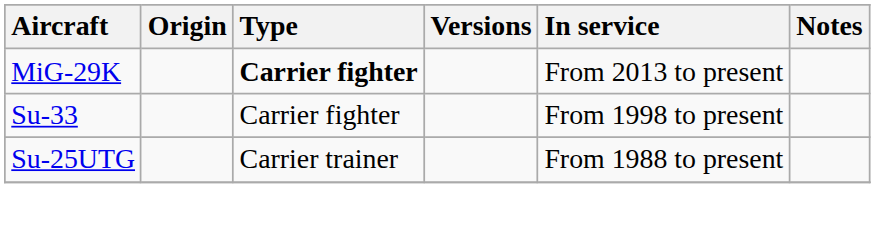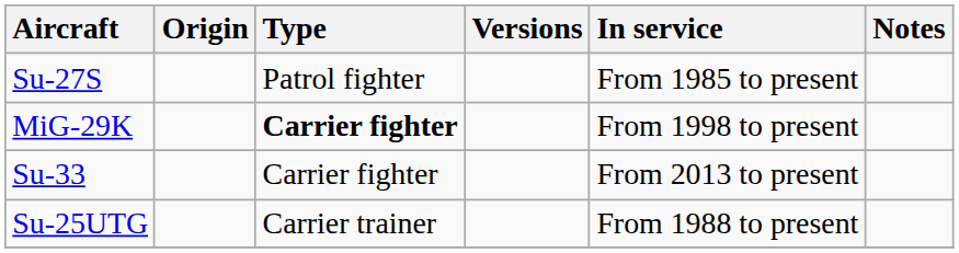 <table class="wikitable">
 <tr>
 <th style="text-align: left;">Aircraft</th>
 <th style="text-align: left;">Origin</th>
 <th style="text-align: left;">Type</th>
 <th style="text-align: left;">Versions</th>
 <th style="text-align: left;">In service</th>
 <th style="text-align: left;">Notes</th>
 </tr>
 <tr>
+<td><a href='#'>Su-27S</a></td>
+<td></td>
+<td>Patrol fighter</td>
+<td></td>
+<td>From 1985 to present</td>
+<td></td>
+</tr>
+<tr>
 <td><a href='#'>MiG-29K</a></td>
 <td></td>
 <td><strong>Carrier fighter</strong></td>
 <td></td>
-<td>From 2013 to present</td>
+<td>From 1998 to present</td>
 <td></td>
 </tr>
 <tr>
 <td><a href='#'>Su-33</a></td>
 <td></td>
 <td>Carrier fighter</td>
 <td></td>
-<td>From 1998 to present</td>
+<td>From 2013 to present</td>
 <td></td>
 </tr>
 <tr>
 <td><a href='#'>Su-25UTG</a></td>
 <td></td>
 <td>Carrier trainer</td>
 <td></td>
 <td>From 1988 to present</td>
 <td></td>
 </tr>
 <tr>
 </tr>
 </table>
